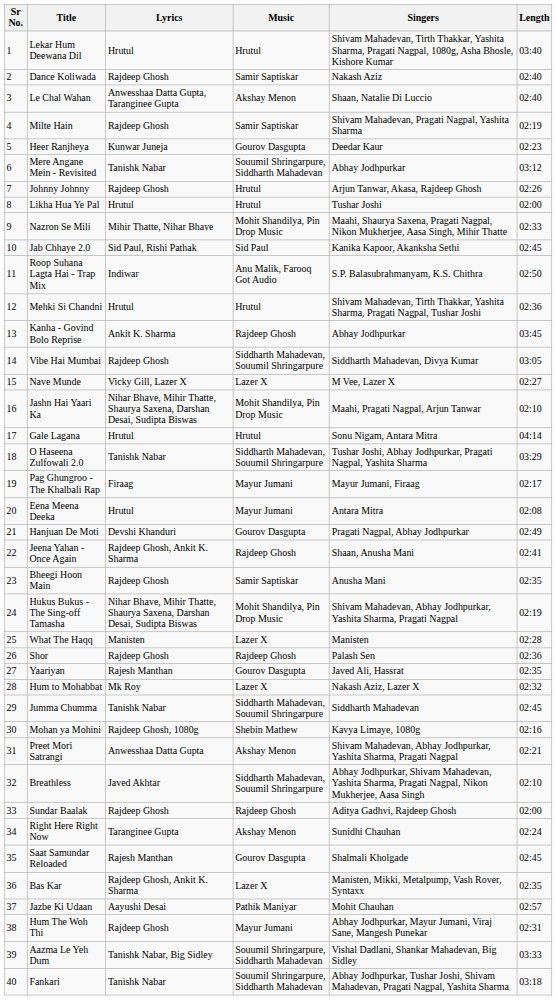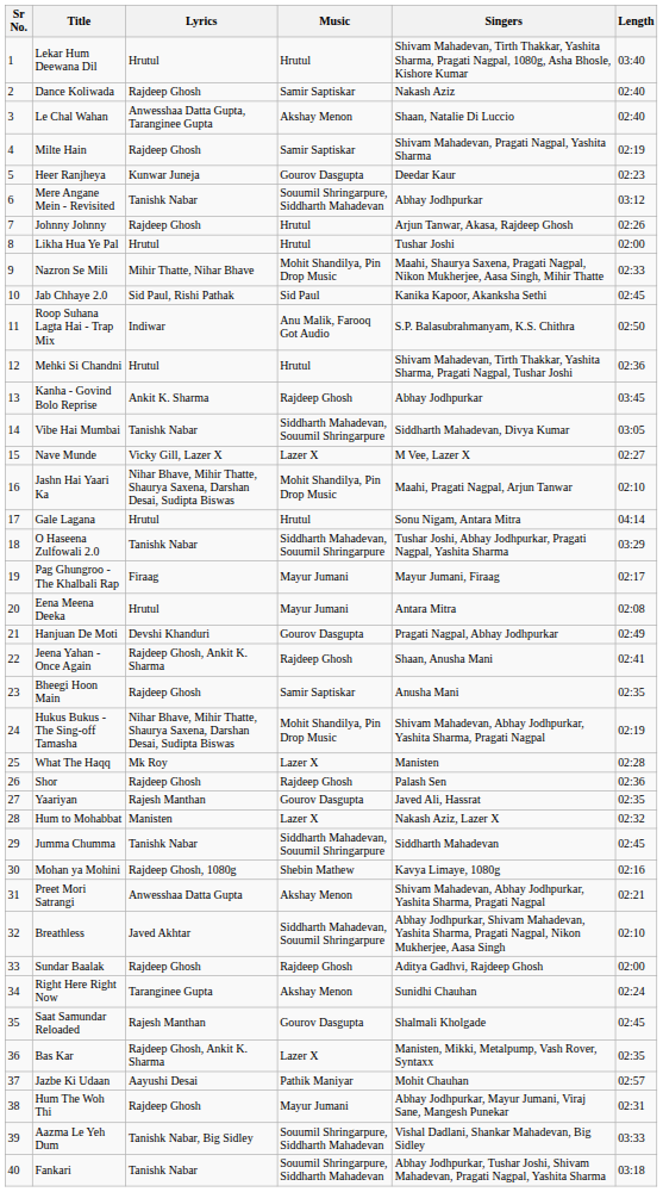 <table class="wikitable" style="width:100%;">
 <tr>
 <th>Sr No.</th>
 <th>Title</th>
 <th>Lyrics</th>
 <th>Music</th>
 <th>Singers</th>
 <th>Length</th>
 </tr>
 <tr>
 <td>1</td>
 <td>Lekar Hum Deewana Dil</td>
 <td>Hrutul</td>
 <td>Hrutul</td>
 <td>Shivam Mahadevan, Tirth Thakkar, Yashita Sharma, Pragati Nagpal, 1080g, Asha Bhosle, Kishore Kumar</td>
 <td>03:40</td>
 </tr>
 <tr>
 <td>2</td>
 <td>Dance Koliwada</td>
 <td>Rajdeep Ghosh</td>
 <td>Samir Saptiskar</td>
 <td>Nakash Aziz</td>
 <td>02:40</td>
 </tr>
 <tr>
 <td>3</td>
 <td>Le Chal Wahan</td>
 <td>Anwesshaa Datta Gupta, Taranginee Gupta</td>
 <td>Akshay Menon</td>
 <td>Shaan, Natalie Di Luccio</td>
 <td>02:40</td>
 </tr>
 <tr>
 <td>4</td>
 <td>Milte Hain</td>
 <td>Rajdeep Ghosh</td>
 <td>Samir Saptiskar</td>
 <td>Shivam Mahadevan, Pragati Nagpal, Yashita Sharma</td>
 <td>02:19</td>
 </tr>
 <tr>
 <td>5</td>
 <td>Heer Ranjheya</td>
 <td>Kunwar Juneja</td>
 <td>Gourov Dasgupta</td>
 <td>Deedar Kaur</td>
 <td>02:23</td>
 </tr>
 <tr>
 <td>6</td>
 <td>Mere Angane Mein - Revisited</td>
 <td>Tanishk Nabar</td>
 <td>Souumil Shringarpure, Siddharth Mahadevan</td>
 <td>Abhay Jodhpurkar</td>
 <td>03:12</td>
 </tr>
 <tr>
 <td>7</td>
 <td>Johnny Johnny</td>
 <td>Rajdeep Ghosh</td>
 <td>Hrutul</td>
 <td>Arjun Tanwar, Akasa, Rajdeep Ghosh</td>
 <td>02:26</td>
 </tr>
 <tr>
 <td>8</td>
 <td>Likha Hua Ye Pal</td>
 <td>Hrutul</td>
 <td>Hrutul</td>
 <td>Tushar Joshi</td>
 <td>02:00</td>
 </tr>
 <tr>
 <td>9</td>
 <td>Nazron Se Mili</td>
 <td>Mihir Thatte, Nihar Bhave</td>
 <td>Mohit Shandilya, Pin Drop Music</td>
 <td>Maahi, Shaurya Saxena, Pragati Nagpal, Nikon Mukherjee, Aasa Singh, Mihir Thatte</td>
 <td>02:33</td>
 </tr>
 <tr>
 <td>10</td>
 <td>Jab Chhaye 2.0</td>
 <td>Sid Paul, Rishi Pathak</td>
 <td>Sid Paul</td>
 <td>Kanika Kapoor, Akanksha Sethi</td>
 <td>02:45</td>
 </tr>
 <tr>
 <td>11</td>
 <td>Roop Suhana Lagta Hai - Trap Mix</td>
 <td>Indiwar</td>
 <td>Anu Malik, Farooq Got Audio</td>
 <td>S.P. Balasubrahmanyam, K.S. Chithra</td>
 <td>02:50</td>
 </tr>
 <tr>
 <td>12</td>
 <td>Mehki Si Chandni</td>
 <td>Hrutul</td>
 <td>Hrutul</td>
 <td>Shivam Mahadevan, Tirth Thakkar, Yashita Sharma, Pragati Nagpal, Tushar Joshi</td>
 <td>02:36</td>
 </tr>
 <tr>
 <td>13</td>
 <td>Kanha - Govind Bolo Reprise</td>
 <td>Ankit K. Sharma</td>
 <td>Rajdeep Ghosh</td>
 <td>Abhay Jodhpurkar</td>
 <td>03:45</td>
 </tr>
 <tr>
 <td>14</td>
 <td>Vibe Hai Mumbai</td>
-<td>Rajdeep Ghosh</td>
+<td>Tanishk Nabar</td>
 <td>Siddharth Mahadevan, Souumil Shringarpure</td>
 <td>Siddharth Mahadevan, Divya Kumar</td>
 <td>03:05</td>
 </tr>
 <tr>
 <td>15</td>
 <td>Nave Munde</td>
 <td>Vicky Gill, Lazer X</td>
 <td>Lazer X</td>
 <td>M Vee, Lazer X</td>
 <td>02:27</td>
 </tr>
 <tr>
 <td>16</td>
 <td>Jashn Hai Yaari Ka</td>
 <td>Nihar Bhave, Mihir Thatte, Shaurya Saxena, Darshan Desai, Sudipta Biswas</td>
 <td>Mohit Shandilya, Pin Drop Music</td>
 <td>Maahi, Pragati Nagpal, Arjun Tanwar</td>
 <td>02:10</td>
 </tr>
 <tr>
 <td>17</td>
 <td>Gale Lagana</td>
 <td>Hrutul</td>
 <td>Hrutul</td>
 <td>Sonu Nigam, Antara Mitra</td>
 <td>04:14</td>
 </tr>
 <tr>
 <td>18</td>
 <td>O Haseena Zulfowali 2.0</td>
 <td>Tanishk Nabar</td>
 <td>Siddharth Mahadevan, Souumil Shringarpure</td>
 <td>Tushar Joshi, Abhay Jodhpurkar, Pragati Nagpal, Yashita Sharma</td>
 <td>03:29</td>
 </tr>
 <tr>
 <td>19</td>
 <td>Pag Ghungroo - The Khalbali Rap</td>
 <td>Firaag</td>
 <td>Mayur Jumani</td>
 <td>Mayur Jumani, Firaag</td>
 <td>02:17</td>
 </tr>
 <tr>
 <td>20</td>
 <td>Eena Meena Deeka</td>
 <td>Hrutul</td>
 <td>Mayur Jumani</td>
 <td>Antara Mitra</td>
 <td>02:08</td>
 </tr>
 <tr>
 <td>21</td>
 <td>Hanjuan De Moti</td>
 <td>Devshi Khanduri</td>
 <td>Gourov Dasgupta</td>
 <td>Pragati Nagpal, Abhay Jodhpurkar</td>
 <td>02:49</td>
 </tr>
 <tr>
 <td>22</td>
 <td>Jeena Yahan - Once Again</td>
 <td>Rajdeep Ghosh, Ankit K. Sharma</td>
 <td>Rajdeep Ghosh</td>
 <td>Shaan, Anusha Mani</td>
 <td>02:41</td>
 </tr>
 <tr>
 <td>23</td>
 <td>Bheegi Hoon Main</td>
 <td>Rajdeep Ghosh</td>
 <td>Samir Saptiskar</td>
 <td>Anusha Mani</td>
 <td>02:35</td>
 </tr>
 <tr>
 <td>24</td>
 <td>Hukus Bukus - The Sing-off Tamasha</td>
 <td>Nihar Bhave, Mihir Thatte, Shaurya Saxena, Darshan Desai, Sudipta Biswas</td>
 <td>Mohit Shandilya, Pin Drop Music</td>
 <td>Shivam Mahadevan, Abhay Jodhpurkar, Yashita Sharma, Pragati Nagpal</td>
 <td>02:19</td>
 </tr>
 <tr>
 <td>25</td>
 <td>What The Haqq</td>
-<td>Manisten</td>
+<td>Mk Roy</td>
 <td>Lazer X</td>
 <td>Manisten</td>
 <td>02:28</td>
 </tr>
 <tr>
 <td>26</td>
 <td>Shor</td>
 <td>Rajdeep Ghosh</td>
 <td>Rajdeep Ghosh</td>
 <td>Palash Sen</td>
 <td>02:36</td>
 </tr>
 <tr>
 <td>27</td>
 <td>Yaariyan</td>
 <td>Rajesh Manthan</td>
 <td>Gourov Dasgupta</td>
 <td>Javed Ali, Hassrat</td>
 <td>02:35</td>
 </tr>
 <tr>
 <td>28</td>
 <td>Hum to Mohabbat</td>
-<td>Mk Roy</td>
+<td>Manisten</td>
 <td>Lazer X</td>
 <td>Nakash Aziz, Lazer X</td>
 <td>02:32</td>
 </tr>
 <tr>
 <td>29</td>
 <td>Jumma Chumma</td>
 <td>Tanishk Nabar</td>
 <td>Siddharth Mahadevan, Souumil Shringarpure</td>
 <td>Siddharth Mahadevan</td>
 <td>02:45</td>
 </tr>
 <tr>
 <td>30</td>
 <td>Mohan ya Mohini</td>
 <td>Rajdeep Ghosh, 1080g</td>
 <td>Shebin Mathew</td>
 <td>Kavya Limaye, 1080g</td>
 <td>02:16</td>
 </tr>
 <tr>
 <td>31</td>
 <td>Preet Mori Satrangi</td>
 <td>Anwesshaa Datta Gupta</td>
 <td>Akshay Menon</td>
 <td>Shivam Mahadevan, Abhay Jodhpurkar, Yashita Sharma, Pragati Nagpal</td>
 <td>02:21</td>
 </tr>
 <tr>
 <td>32</td>
 <td>Breathless</td>
 <td>Javed Akhtar</td>
 <td>Siddharth Mahadevan, Souumil Shringarpure</td>
 <td>Abhay Jodhpurkar, Shivam Mahadevan, Yashita Sharma, Pragati Nagpal, Nikon Mukherjee, Aasa Singh</td>
 <td>02:10</td>
 </tr>
 <tr>
 <td>33</td>
 <td>Sundar Baalak</td>
 <td>Rajdeep Ghosh</td>
 <td>Rajdeep Ghosh</td>
 <td>Aditya Gadhvi, Rajdeep Ghosh</td>
 <td>02:00</td>
 </tr>
 <tr>
 <td>34</td>
 <td>Right Here Right Now</td>
 <td>Taranginee Gupta</td>
 <td>Akshay Menon</td>
 <td>Sunidhi Chauhan</td>
 <td>02:24</td>
 </tr>
 <tr>
 <td>35</td>
 <td>Saat Samundar Reloaded</td>
 <td>Rajesh Manthan</td>
 <td>Gourov Dasgupta</td>
 <td>Shalmali Kholgade</td>
 <td>02:45</td>
 </tr>
 <tr>
 <td>36</td>
 <td>Bas Kar</td>
 <td>Rajdeep Ghosh, Ankit K. Sharma</td>
 <td>Lazer X</td>
 <td>Manisten, Mikki, Metalpump, Vash Rover, Syntaxx</td>
 <td>02:35</td>
 </tr>
 <tr>
 <td>37</td>
 <td>Jazbe Ki Udaan</td>
 <td>Aayushi Desai</td>
 <td>Pathik Maniyar</td>
 <td>Mohit Chauhan</td>
 <td>02:57</td>
 </tr>
 <tr>
 <td>38</td>
 <td>Hum The Woh Thi</td>
 <td>Rajdeep Ghosh</td>
 <td>Mayur Jumani</td>
 <td>Abhay Jodhpurkar, Mayur Jumani, Viraj Sane, Mangesh Punekar</td>
 <td>02:31</td>
 </tr>
 <tr>
 <td>39</td>
 <td>Aazma Le Yeh Dum</td>
 <td>Tanishk Nabar, Big Sidley</td>
 <td>Souumil Shringarpure, Siddharth Mahadevan</td>
 <td>Vishal Dadlani, Shankar Mahadevan, Big Sidley</td>
 <td>03:33</td>
 </tr>
 <tr>
 <td>40</td>
 <td>Fankari</td>
 <td>Tanishk Nabar</td>
 <td>Souumil Shringarpure, Siddharth Mahadevan</td>
 <td>Abhay Jodhpurkar, Tushar Joshi, Shivam Mahadevan, Pragati Nagpal, Yashita Sharma</td>
 <td>03:18</td>
 </tr>
 </table>
